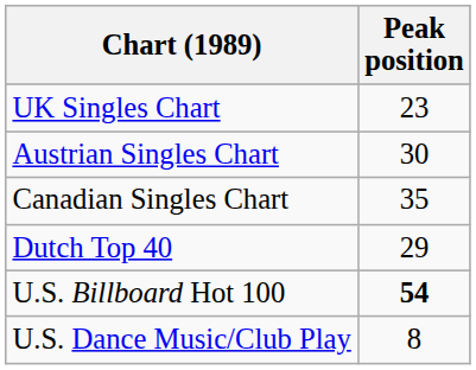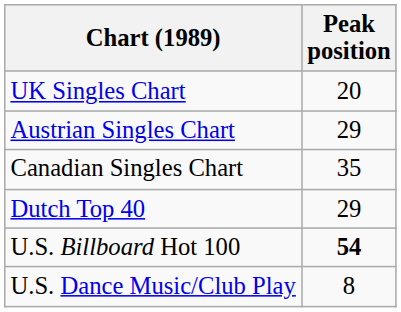 <table class="wikitable sortable">
 <tr>
 <th>Chart (1989)</th>
 <th>Peak<br>position</th>
 </tr>
 <tr>
 <td align="left"><a href='#'>UK Singles Chart</a></td>
-<td align="center">23</td>
+<td align="center">20</td>
 </tr>
 <tr>
 <td align="left"><a href='#'>Austrian Singles Chart</a></td>
-<td align="center">30</td>
+<td align="center">29</td>
 </tr>
 <tr>
 <td align="left">Canadian Singles Chart</td>
 <td align="center">35</td>
 </tr>
 <tr>
 <td align="left"><a href='#'>Dutch Top 40</a></td>
 <td align="center">29</td>
 </tr>
 <tr>
 <td align="left">U.S. <em>Billboard</em> Hot 100</td>
 <td align="center"><strong>54</strong></td>
 </tr>
 <tr>
 <td align="left">U.S. <a href='#'>Dance Music/Club Play</a></td>
 <td align="center">8</td>
 </tr>
 </table>
